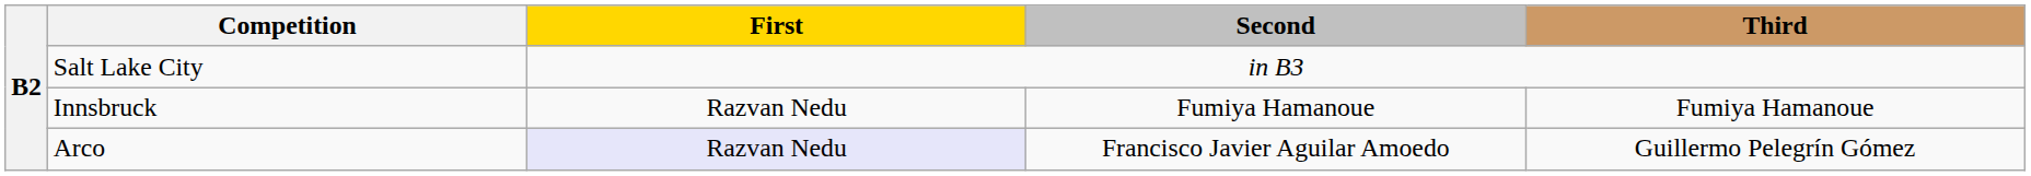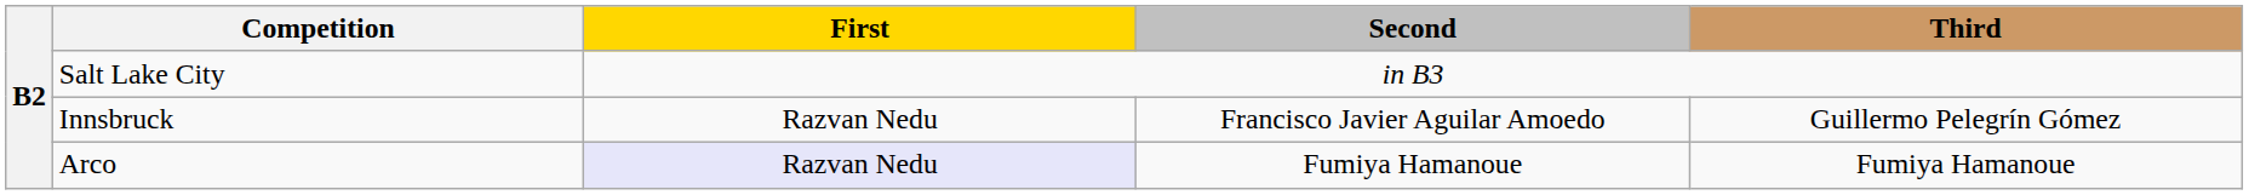 <table class="wikitable" style="text-align:center;">
 <tr>
 <th rowspan="4" width="1%">B2</th>
 <th width="24%">Competition</th>
 <th width="25%" style="background: gold">First</th>
 <th width="25%" style="background: silver">Second</th>
 <th width="25%" style="background: #cc9966">Third</th>
 </tr>
 <tr>
 <td style="text-align:left"> Salt Lake City</td>
 <td colspan="3"><em>in B3</em></td>
 </tr>
 <tr>
 <td style="text-align:left"> Innsbruck</td>
 <td> Razvan Nedu</td>
-<td> Fumiya Hamanoue</td>
-<td> Fumiya Hamanoue</td>
+<td> Francisco Javier Aguilar Amoedo</td>
+<td> Guillermo Pelegrín Gómez</td>
 </tr>
 <tr>
 <td style="text-align:left"> Arco</td>
 <td style="background: lavender;"> Razvan Nedu</td>
-<td> Francisco Javier Aguilar Amoedo</td>
-<td> Guillermo Pelegrín Gómez</td>
+<td> Fumiya Hamanoue</td>
+<td> Fumiya Hamanoue</td>
 </tr>
 </table>
